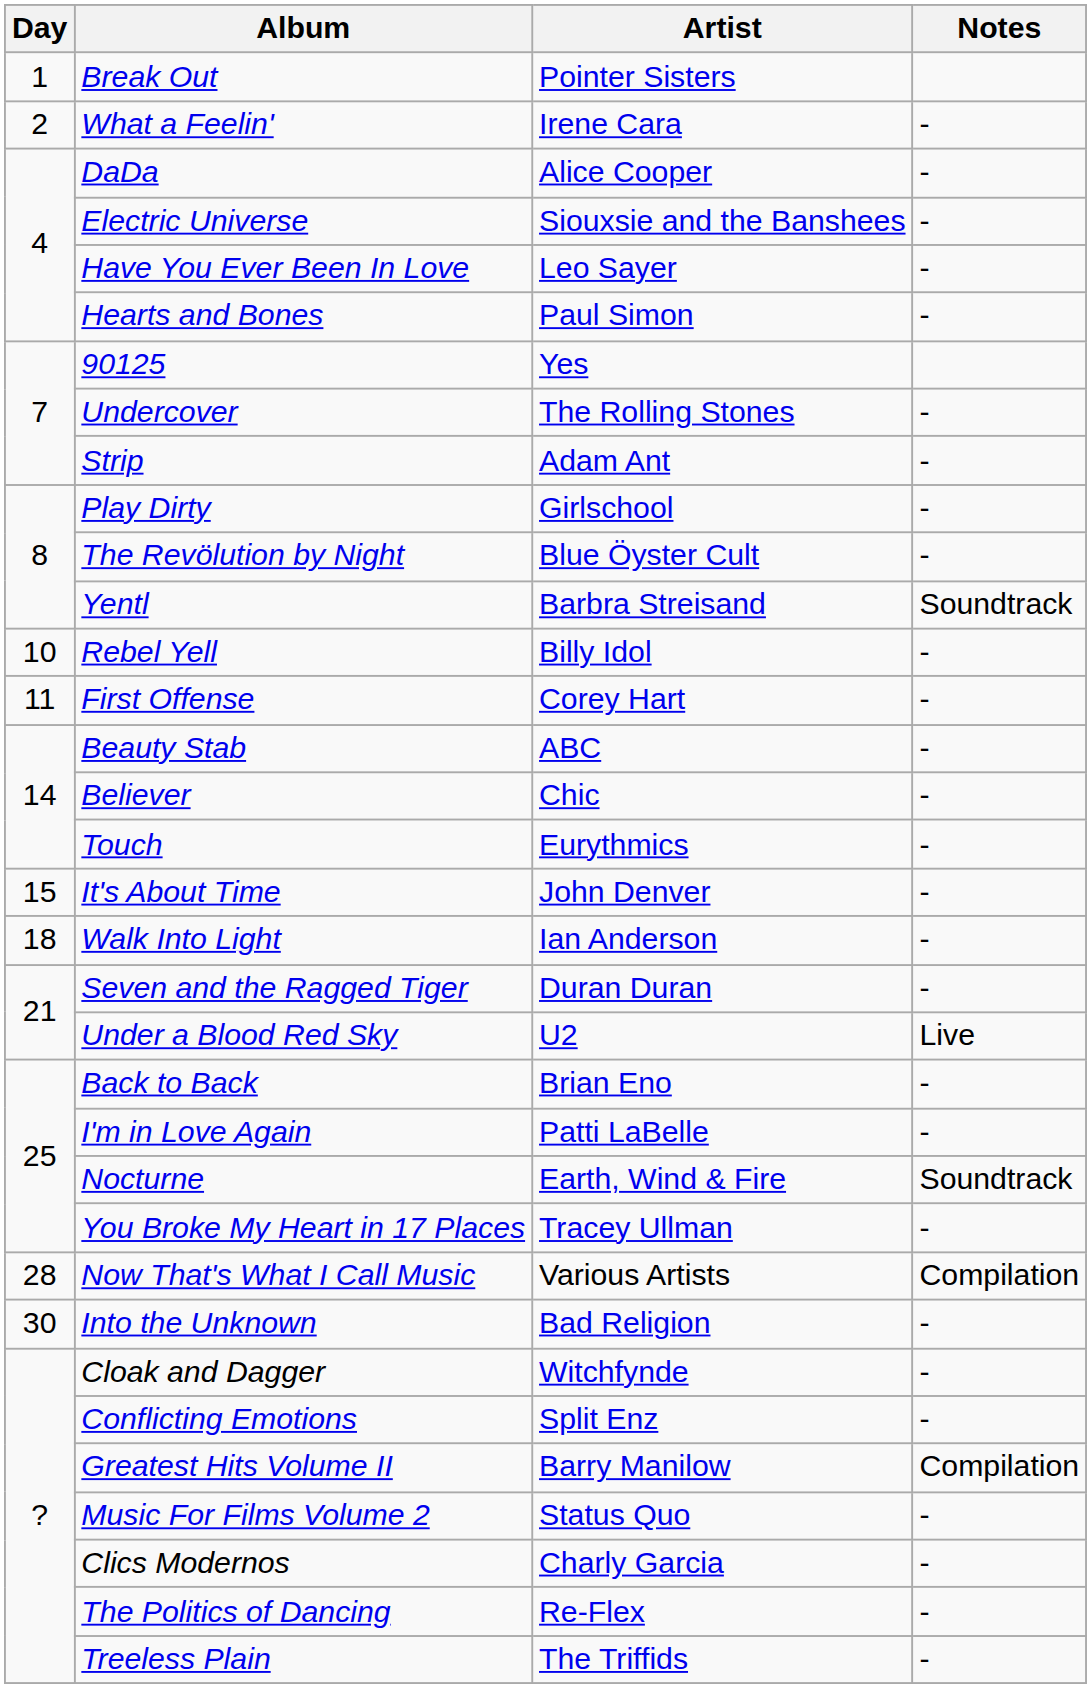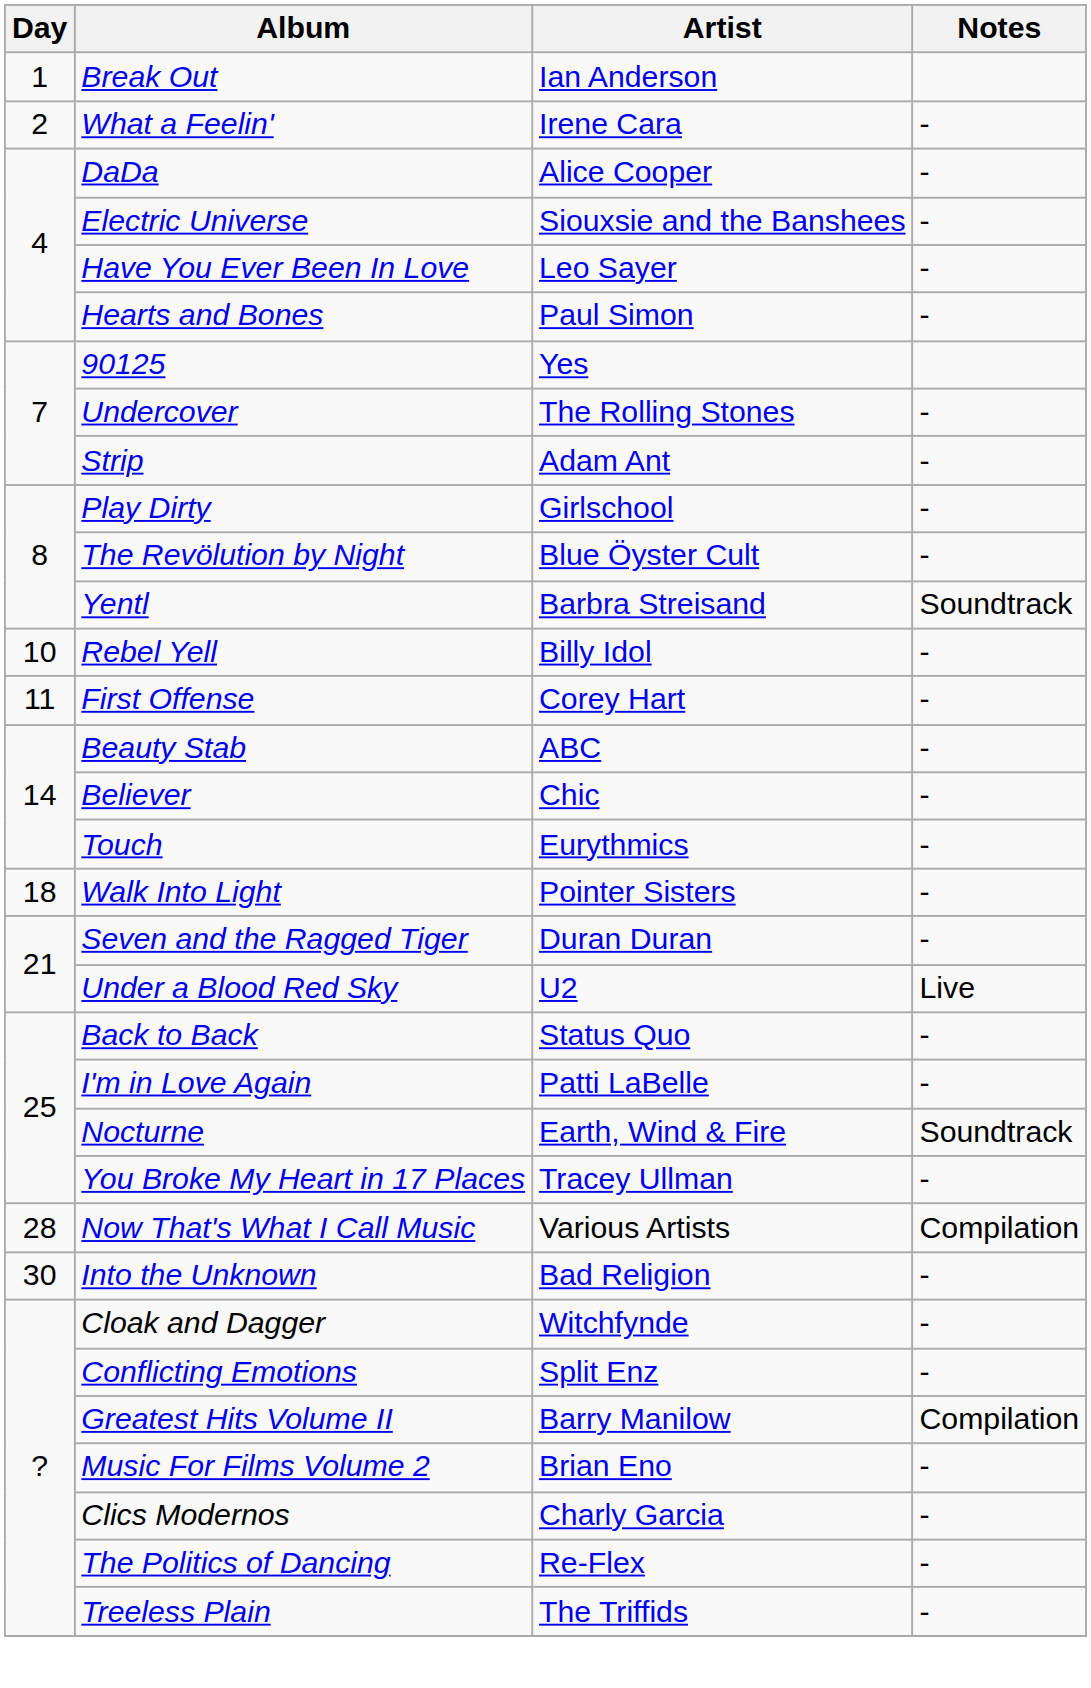 <table class="wikitable">
 <tr>
 <th>Day</th>
 <th>Album</th>
 <th>Artist</th>
 <th>Notes</th>
 </tr>
 <tr>
 <td rowspan="1" align="center">1</td>
 <td><em><a href='#'>Break Out</a></em></td>
-<td><a href='#'>Pointer Sisters</a></td>
+<td><a href='#'>Ian Anderson</a></td>
 <td></td>
 </tr>
 <tr>
 <td rowspan="1" align="center">2</td>
 <td><em><a href='#'>What a Feelin'</a></em></td>
 <td><a href='#'>Irene Cara</a></td>
 <td>-</td>
 </tr>
 <tr>
 <td rowspan="4" align="center">4</td>
 <td><em><a href='#'>DaDa</a></em></td>
 <td><a href='#'>Alice Cooper</a></td>
 <td>-</td>
 </tr>
 <tr>
 <td><em><a href='#'>Electric Universe</a></em></td>
 <td><a href='#'>Siouxsie and the Banshees</a></td>
 <td>-</td>
 </tr>
 <tr>
 <td><em><a href='#'>Have You Ever Been In Love</a></em></td>
 <td><a href='#'>Leo Sayer</a></td>
 <td>-</td>
 </tr>
 <tr>
 <td><em><a href='#'>Hearts and Bones</a></em></td>
 <td><a href='#'>Paul Simon</a></td>
 <td>-</td>
 </tr>
 <tr>
 <td rowspan="3" align="center">7</td>
 <td><em><a href='#'>90125</a></em></td>
 <td><a href='#'>Yes</a></td>
 <td></td>
 </tr>
 <tr>
 <td><em><a href='#'>Undercover</a></em></td>
 <td><a href='#'>The Rolling Stones</a></td>
 <td>-</td>
 </tr>
 <tr>
 <td><em><a href='#'>Strip</a></em></td>
 <td><a href='#'>Adam Ant</a></td>
 <td>-</td>
 </tr>
 <tr>
 <td rowspan="3" align="center">8</td>
 <td><em><a href='#'>Play Dirty</a></em></td>
 <td><a href='#'>Girlschool</a></td>
 <td>-</td>
 </tr>
 <tr>
 <td><em><a href='#'>The Revölution by Night</a></em></td>
 <td><a href='#'>Blue Öyster Cult</a></td>
 <td>-</td>
 </tr>
 <tr>
 <td><em><a href='#'>Yentl</a></em></td>
 <td><a href='#'>Barbra Streisand</a></td>
 <td>Soundtrack</td>
 </tr>
 <tr>
 <td rowspan="1" align="center">10</td>
 <td><em><a href='#'>Rebel Yell</a></em></td>
 <td><a href='#'>Billy Idol</a></td>
 <td>-</td>
 </tr>
 <tr>
 <td rowspan="1" align="center">11</td>
 <td><em><a href='#'>First Offense</a></em></td>
 <td><a href='#'>Corey Hart</a></td>
 <td>-</td>
 </tr>
 <tr>
 <td rowspan="3" align="center">14</td>
 <td><em><a href='#'>Beauty Stab</a></em></td>
 <td><a href='#'>ABC</a></td>
 <td>-</td>
 </tr>
 <tr>
 <td><em><a href='#'>Believer</a></em></td>
 <td><a href='#'>Chic</a></td>
 <td>-</td>
 </tr>
 <tr>
 <td><em><a href='#'>Touch</a></em></td>
 <td><a href='#'>Eurythmics</a></td>
 <td>-</td>
 </tr>
 <tr>
-<td rowspan="1" align="center">15</td>
-<td><em><a href='#'>It's About Time</a></em></td>
-<td><a href='#'>John Denver</a></td>
-<td>-</td>
-</tr>
-<tr>
 <td rowspan="1" align="center">18</td>
 <td><em><a href='#'>Walk Into Light</a></em></td>
-<td><a href='#'>Ian Anderson</a></td>
+<td><a href='#'>Pointer Sisters</a></td>
 <td>-</td>
 </tr>
 <tr>
 <td rowspan="2" align="center">21</td>
 <td><em><a href='#'>Seven and the Ragged Tiger</a></em></td>
 <td><a href='#'>Duran Duran</a></td>
 <td>-</td>
 </tr>
 <tr>
 <td><em><a href='#'>Under a Blood Red Sky</a></em></td>
 <td><a href='#'>U2</a></td>
 <td>Live</td>
 </tr>
 <tr>
 <td rowspan="4" align="center">25</td>
 <td><em><a href='#'>Back to Back</a></em></td>
-<td><a href='#'>Brian Eno</a></td>
+<td><a href='#'>Status Quo</a></td>
 <td>-</td>
 </tr>
 <tr>
 <td><em><a href='#'>I'm in Love Again</a></em></td>
 <td><a href='#'>Patti LaBelle</a></td>
 <td>-</td>
 </tr>
 <tr>
 <td><em><a href='#'>Nocturne</a></em></td>
 <td><a href='#'>Earth, Wind & Fire</a></td>
 <td>Soundtrack</td>
 </tr>
 <tr>
 <td><em><a href='#'>You Broke My Heart in 17 Places</a></em></td>
 <td><a href='#'>Tracey Ullman</a></td>
 <td>-</td>
 </tr>
 <tr>
 <td rowspan="1" align="center">28</td>
 <td><em><a href='#'>Now That's What I Call Music</a></em></td>
 <td>Various Artists</td>
 <td>Compilation</td>
 </tr>
 <tr>
 <td rowspan="1" align="center">30</td>
 <td><em><a href='#'>Into the Unknown</a></em></td>
 <td><a href='#'>Bad Religion</a></td>
 <td>-</td>
 </tr>
 <tr>
 <td rowspan="7" align="center">?</td>
 <td><em>Cloak and Dagger</em></td>
 <td><a href='#'>Witchfynde</a></td>
 <td>-</td>
 </tr>
 <tr>
 <td><em><a href='#'>Conflicting Emotions</a></em></td>
 <td><a href='#'>Split Enz</a></td>
 <td>-</td>
 </tr>
 <tr>
 <td><em><a href='#'>Greatest Hits Volume II</a></em></td>
 <td><a href='#'>Barry Manilow</a></td>
 <td>Compilation</td>
 </tr>
 <tr>
 <td><em><a href='#'>Music For Films Volume 2</a></em></td>
-<td><a href='#'>Status Quo</a></td>
+<td><a href='#'>Brian Eno</a></td>
 <td>-</td>
 </tr>
 <tr>
 <td><em>Clics Modernos</em></td>
 <td><a href='#'>Charly Garcia</a></td>
 <td>-</td>
 </tr>
 <tr>
 <td><em><a href='#'>The Politics of Dancing</a></em></td>
 <td><a href='#'>Re-Flex</a></td>
 <td>-</td>
 </tr>
 <tr>
 <td><em><a href='#'>Treeless Plain</a></em></td>
 <td><a href='#'>The Triffids</a></td>
 <td>-</td>
 </tr>
 <tr>
 </tr>
 </table>
